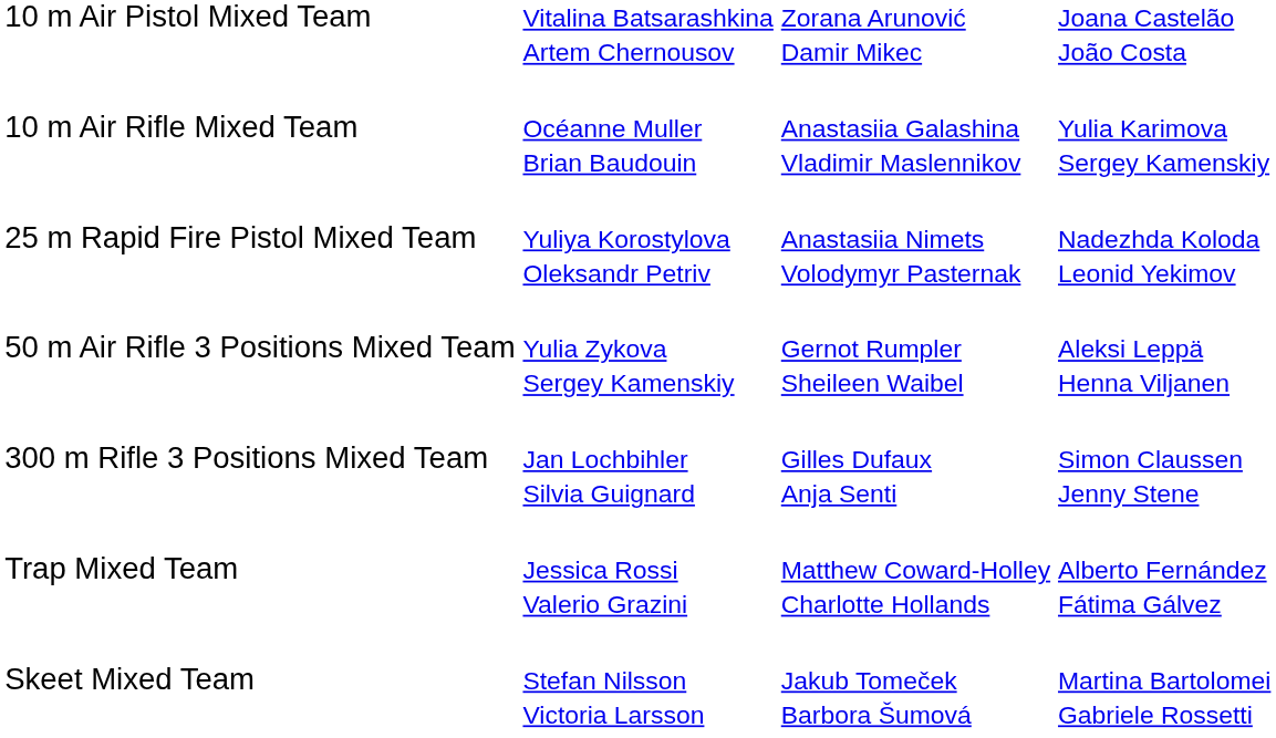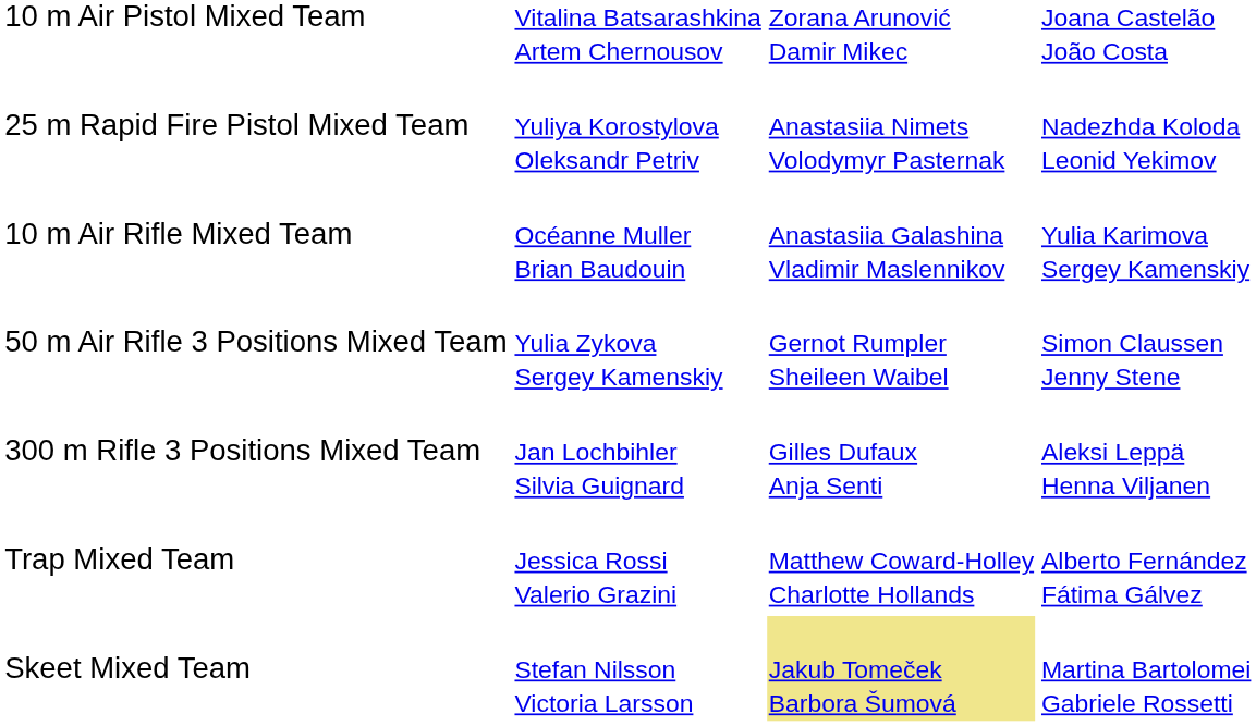 <table>
 <tr>
 <td>10 m Air Pistol Mixed Team</td>
 <td><br><small><a href='#'>Vitalina Batsarashkina</a><br><a href='#'>Artem Chernousov</a></small></td>
 <td><br><small><a href='#'>Zorana Arunović</a><br><a href='#'>Damir Mikec</a></small></td>
 <td><br><small><a href='#'>Joana Castelão</a><br><a href='#'>João Costa</a></small></td>
 </tr>
 <tr>
+<td>25 m Rapid Fire Pistol Mixed Team</td>
+<td><br><small><a href='#'>Yuliya Korostylova</a><br><a href='#'>Oleksandr Petriv</a></small></td>
+<td><br><small><a href='#'>Anastasiia Nimets</a><br><a href='#'>Volodymyr Pasternak</a></small></td>
+<td><br><small><a href='#'>Nadezhda Koloda</a><br><a href='#'>Leonid Yekimov</a></small></td>
+</tr>
+<tr>
 <td>10 m Air Rifle Mixed Team</td>
 <td><br><small><a href='#'>Océanne Muller</a><br><a href='#'>Brian Baudouin</a></small></td>
 <td><br><small><a href='#'>Anastasiia Galashina</a><br><a href='#'>Vladimir Maslennikov</a></small></td>
 <td><br><small><a href='#'>Yulia Karimova</a><br><a href='#'>Sergey Kamenskiy</a></small></td>
 </tr>
 <tr>
-<td>25 m Rapid Fire Pistol Mixed Team</td>
-<td><br><small><a href='#'>Yuliya Korostylova</a><br><a href='#'>Oleksandr Petriv</a></small></td>
-<td><br><small><a href='#'>Anastasiia Nimets</a><br><a href='#'>Volodymyr Pasternak</a></small></td>
-<td><br><small><a href='#'>Nadezhda Koloda</a><br><a href='#'>Leonid Yekimov</a></small></td>
-</tr>
-<tr>
 <td>50 m Air Rifle 3 Positions Mixed Team</td>
 <td><br><small><a href='#'>Yulia Zykova</a><br><a href='#'>Sergey Kamenskiy</a></small></td>
 <td><br><small><a href='#'>Gernot Rumpler</a><br><a href='#'>Sheileen Waibel</a></small></td>
-<td><br><small><a href='#'>Aleksi Leppä</a><br><a href='#'>Henna Viljanen</a></small></td>
+<td><br><small><a href='#'>Simon Claussen</a><br><a href='#'>Jenny Stene</a></small></td>
 </tr>
 <tr>
 <td>300 m Rifle 3 Positions Mixed Team</td>
 <td><br><small><a href='#'>Jan Lochbihler</a><br><a href='#'>Silvia Guignard</a></small></td>
 <td><br><small><a href='#'>Gilles Dufaux</a><br><a href='#'>Anja Senti</a></small></td>
-<td><br><small><a href='#'>Simon Claussen</a><br><a href='#'>Jenny Stene</a></small></td>
+<td><br><small><a href='#'>Aleksi Leppä</a><br><a href='#'>Henna Viljanen</a></small></td>
 </tr>
 <tr>
 <td>Trap Mixed Team</td>
 <td><br><small><a href='#'>Jessica Rossi</a><br><a href='#'>Valerio Grazini</a></small></td>
 <td><br><small><a href='#'>Matthew Coward-Holley</a><br><a href='#'>Charlotte Hollands</a></small></td>
 <td><br><small><a href='#'>Alberto Fernández</a><br><a href='#'>Fátima Gálvez</a></small></td>
 </tr>
 <tr>
 <td>Skeet Mixed Team</td>
 <td><br><small><a href='#'>Stefan Nilsson</a><br><a href='#'>Victoria Larsson</a></small></td>
-<td><br><small><a href='#'>Jakub Tomeček</a><br><a href='#'>Barbora Šumová</a></small></td>
+<td style="background: khaki;"><br><small><a href='#'>Jakub Tomeček</a><br><a href='#'>Barbora Šumová</a></small></td>
 <td><br><small><a href='#'>Martina Bartolomei</a><br><a href='#'>Gabriele Rossetti</a></small></td>
 </tr>
 </table>
